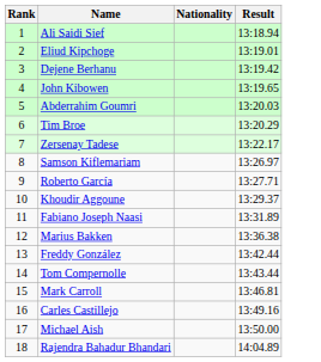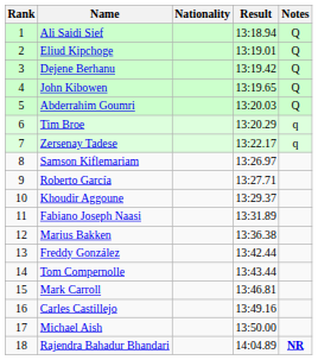 <table class="wikitable sortable" style="text-align:center">
 <tr>
 <th>Rank</th>
 <th>Name</th>
 <th>Nationality</th>
 <th>Result</th>
+<th>Notes</th>
 </tr>
 <tr bgcolor=ccffcc>
 <td>1</td>
 <td align=left><a href='#'>Ali Saidi Sief</a></td>
 <td align=left></td>
 <td>13:18.94</td>
+<td>Q</td>
 </tr>
 <tr bgcolor=ccffcc>
 <td>2</td>
 <td align=left><a href='#'>Eliud Kipchoge</a></td>
 <td align=left></td>
 <td>13:19.01</td>
+<td>Q</td>
 </tr>
 <tr bgcolor=ccffcc>
 <td>3</td>
 <td align=left><a href='#'>Dejene Berhanu</a></td>
 <td align=left></td>
 <td>13:19.42</td>
+<td>Q</td>
 </tr>
 <tr bgcolor=ccffcc>
 <td>4</td>
 <td align=left><a href='#'>John Kibowen</a></td>
 <td align=left></td>
 <td>13:19.65</td>
+<td>Q</td>
 </tr>
 <tr bgcolor=ccffcc>
 <td>5</td>
 <td align=left><a href='#'>Abderrahim Goumri</a></td>
 <td align=left></td>
 <td>13:20.03</td>
+<td>Q</td>
 </tr>
 <tr bgcolor=ddffdd>
 <td>6</td>
 <td align=left><a href='#'>Tim Broe</a></td>
 <td align=left></td>
 <td>13:20.29</td>
+<td>q</td>
 </tr>
 <tr bgcolor=ddffdd>
 <td>7</td>
 <td align=left><a href='#'>Zersenay Tadese</a></td>
 <td align=left></td>
 <td>13:22.17</td>
+<td>q</td>
 </tr>
 <tr>
 <td>8</td>
 <td align=left><a href='#'>Samson Kiflemariam</a></td>
 <td align=left></td>
 <td>13:26.97</td>
+<td></td>
 </tr>
 <tr>
 <td>9</td>
 <td align=left><a href='#'>Roberto García</a></td>
 <td align=left></td>
 <td>13:27.71</td>
+<td></td>
 </tr>
 <tr>
 <td>10</td>
 <td align=left><a href='#'>Khoudir Aggoune</a></td>
 <td align=left></td>
 <td>13:29.37</td>
+<td></td>
 </tr>
 <tr>
 <td>11</td>
 <td align=left><a href='#'>Fabiano Joseph Naasi</a></td>
 <td align=left></td>
 <td>13:31.89</td>
+<td></td>
 </tr>
 <tr>
 <td>12</td>
 <td align=left><a href='#'>Marius Bakken</a></td>
 <td align=left></td>
 <td>13:36.38</td>
+<td></td>
 </tr>
 <tr>
 <td>13</td>
 <td align=left><a href='#'>Freddy González</a></td>
 <td align=left></td>
 <td>13:42.44</td>
+<td></td>
 </tr>
 <tr>
 <td>14</td>
 <td align=left><a href='#'>Tom Compernolle</a></td>
 <td align=left></td>
 <td>13:43.44</td>
+<td></td>
 </tr>
 <tr>
 <td>15</td>
 <td align=left><a href='#'>Mark Carroll</a></td>
 <td align=left></td>
 <td>13:46.81</td>
+<td></td>
 </tr>
 <tr>
 <td>16</td>
 <td align=left><a href='#'>Carles Castillejo</a></td>
 <td align=left></td>
 <td>13:49.16</td>
+<td></td>
 </tr>
 <tr>
 <td>17</td>
 <td align=left><a href='#'>Michael Aish</a></td>
 <td align=left></td>
 <td>13:50.00</td>
+<td></td>
 </tr>
 <tr>
 <td>18</td>
 <td align=left><a href='#'>Rajendra Bahadur Bhandari</a></td>
 <td align=left></td>
 <td>14:04.89</td>
+<td><strong><a href='#'>NR</a></strong></td>
 </tr>
 </table>
